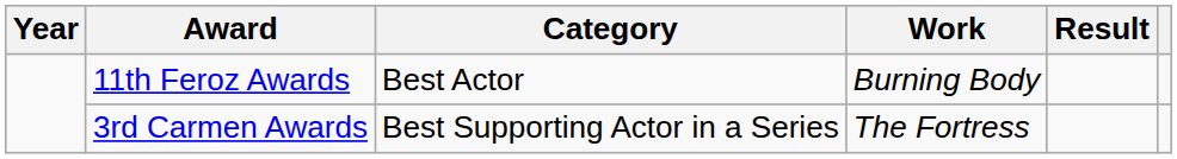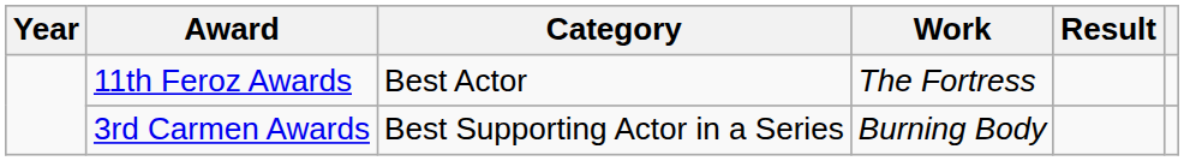 <table class="wikitable sortable plainrowheaders">
 <tr>
 <th>Year</th>
 <th>Award</th>
 <th>Category</th>
 <th>Work</th>
 <th>Result</th>
 <th scope="col" class="unsortable"></th>
 </tr>
 <tr>
 <td rowspan = "2"></td>
 <td><a href='#'>11th Feroz Awards</a></td>
 <td>Best Actor</td>
-<td><em>Burning Body</em></td>
+<td><em>The Fortress</em></td>
 <td></td>
 <td></td>
 </tr>
 <tr>
 <td><a href='#'>3rd Carmen Awards</a></td>
 <td>Best Supporting Actor in a Series</td>
-<td><em>The Fortress</em></td>
+<td><em>Burning Body</em></td>
 <td></td>
 <td></td>
 </tr>
 </table>
